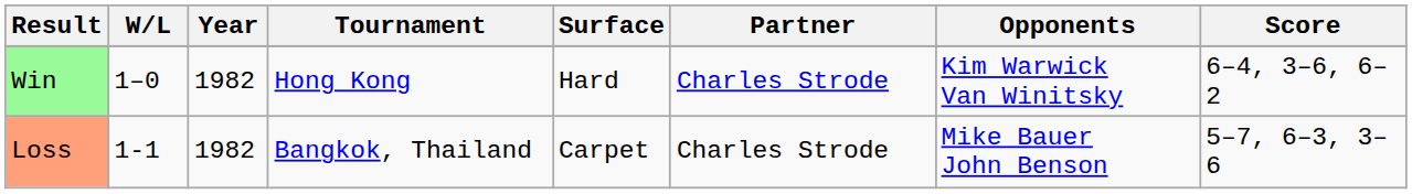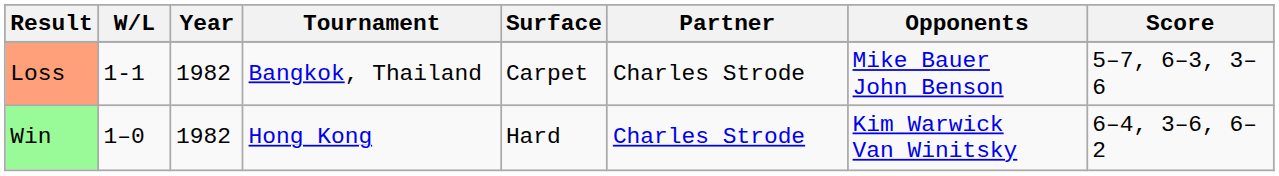 <table class="sortable wikitable">
 <tr>
 <th style="width:40px">Result</th>
 <th style="width:35px" class="unsortable">W/L</th>
 <th style="width:35px">Year</th>
 <th style="width:140px">Tournament</th>
 <th style="width:50px">Surface</th>
 <th style="width:130px">Partner</th>
 <th style="width:130px">Opponents</th>
 <th style="width:100px" class="unsortable">Score</th>
 </tr>
 <tr>
 </tr>
 <tr>
+<td style="background:#ffa07a;">Loss</td>
+<td>1-1</td>
+<td>1982</td>
+<td><a href='#'>Bangkok</a>, Thailand</td>
+<td>Carpet</td>
+<td> Charles Strode</td>
+<td> <a href='#'>Mike Bauer</a> <br>  <a href='#'>John Benson</a></td>
+<td>5–7, 6–3, 3–6</td>
+</tr>
+<tr>
 <td style="background:#98fb98;">Win</td>
 <td>1–0</td>
 <td>1982</td>
 <td><a href='#'>Hong Kong</a></td>
 <td>Hard</td>
 <td> <a href='#'>Charles Strode</a></td>
 <td> <a href='#'>Kim Warwick</a> <br>  <a href='#'>Van Winitsky</a></td>
 <td>6–4, 3–6, 6–2</td>
 </tr>
-<tr>
-<td style="background:#ffa07a;">Loss</td>
-<td>1-1</td>
-<td>1982</td>
-<td><a href='#'>Bangkok</a>, Thailand</td>
-<td>Carpet</td>
-<td> Charles Strode</td>
-<td> <a href='#'>Mike Bauer</a> <br>  <a href='#'>John Benson</a></td>
-<td>5–7, 6–3, 3–6</td>
-</tr>
 </table>
